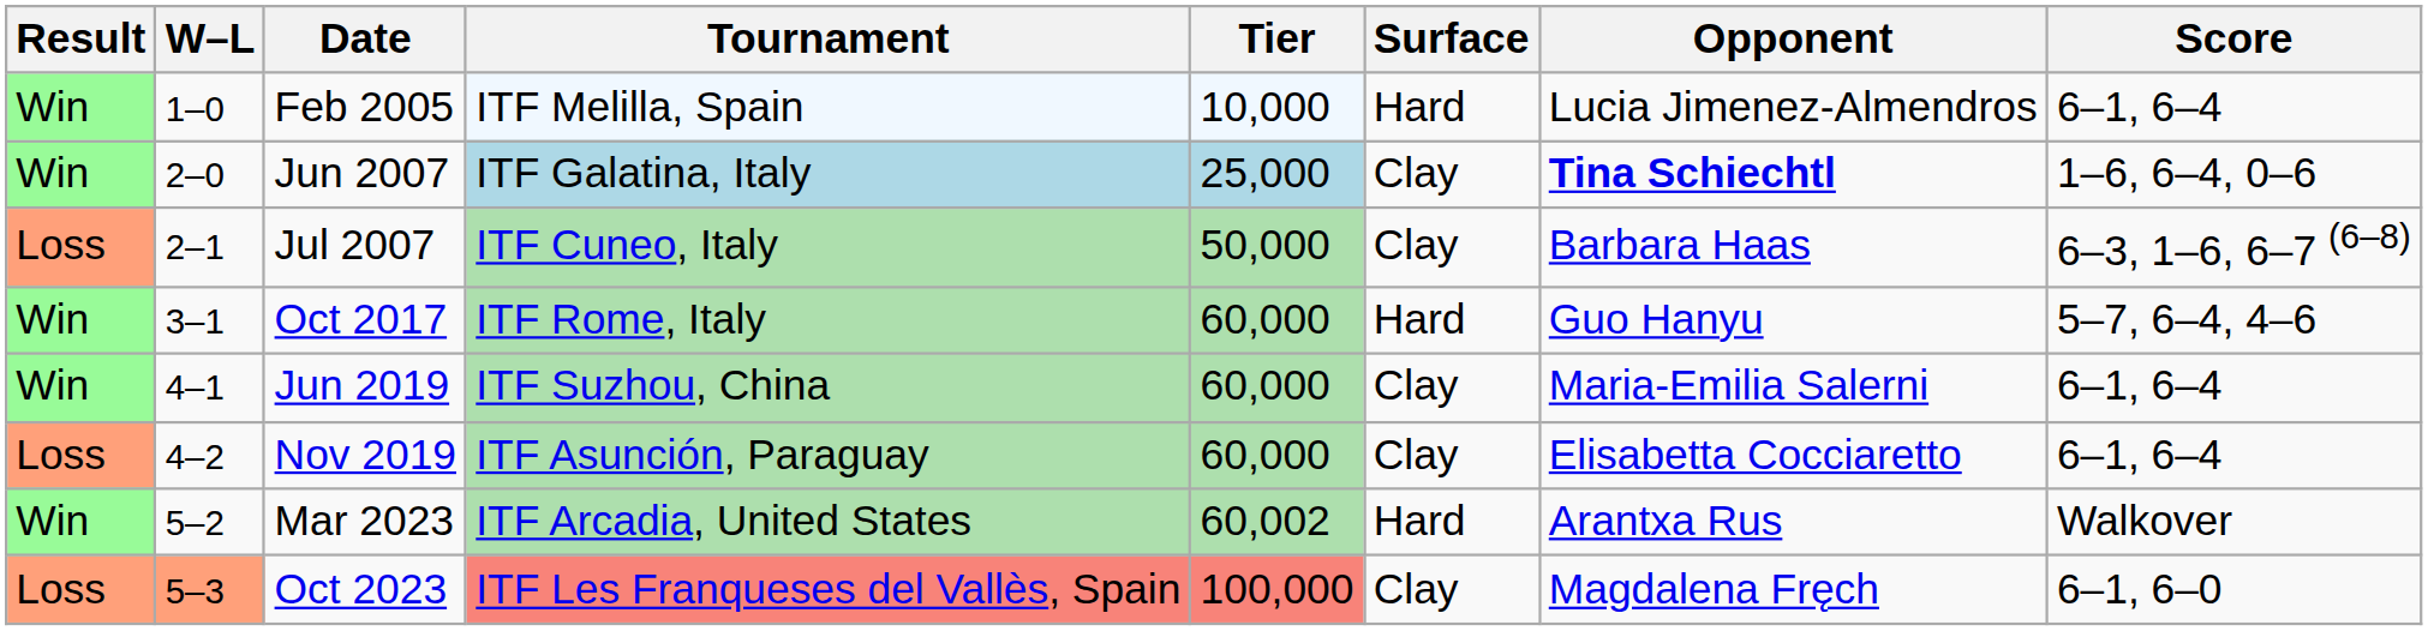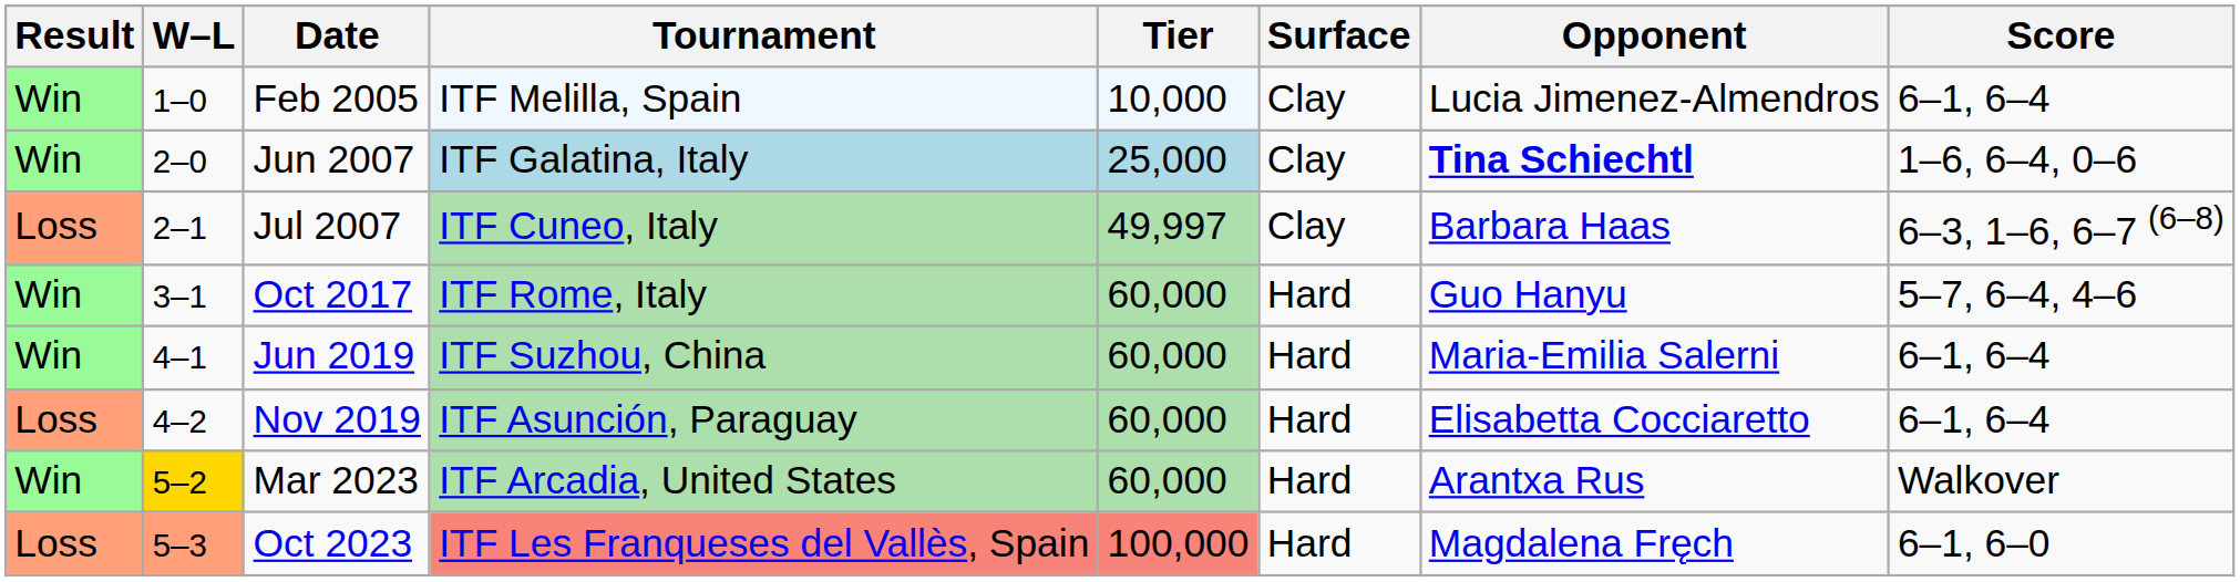 <table class="sortable wikitable">
 <tr>
 <th>Result</th>
 <th class="unsortable">W–L</th>
 <th>Date</th>
 <th>Tournament</th>
 <th>Tier</th>
 <th>Surface</th>
 <th>Opponent</th>
 <th class="unsortable">Score</th>
 </tr>
 <tr>
 <td bgcolor="98FB98">Win</td>
 <td><small>1–0</small></td>
 <td>Feb 2005</td>
 <td bgcolor="#f0f8ff">ITF Melilla, Spain</td>
 <td bgcolor="#f0f8ff">10,000</td>
-<td>Hard</td>
+<td>Clay</td>
 <td> Lucia Jimenez-Almendros</td>
 <td>6–1, 6–4</td>
 </tr>
 <tr>
 <td bgcolor="98FB98">Win</td>
 <td><small>2–0</small></td>
 <td>Jun 2007</td>
 <td style="background:lightblue;">ITF Galatina, Italy</td>
 <td style="background:lightblue;">25,000</td>
 <td>Clay</td>
 <td><strong> <a href='#'>Tina Schiechtl</a></strong></td>
 <td>1–6, 6–4, 0–6</td>
 </tr>
 <tr>
 <td style="background:#ffa07a;">Loss</td>
 <td><small>2–1</small></td>
 <td>Jul 2007</td>
 <td style="background:#addfad;"><a href='#'>ITF Cuneo</a>, Italy</td>
-<td style="background:#addfad;">50,000</td>
+<td style="background:#addfad;">49,997</td>
 <td>Clay</td>
 <td> <a href='#'>Barbara Haas</a></td>
 <td>6–3, 1–6, 6–7 <sup> (6–8) </sup></td>
 </tr>
 <tr>
 <td bgcolor="98FB98">Win</td>
 <td><small>3–1</small></td>
 <td><a href='#'>Oct 2017</a></td>
 <td style="background:#addfad;"><a href='#'>ITF Rome</a>, Italy</td>
 <td style="background:#addfad;">60,000</td>
 <td>Hard</td>
 <td> <a href='#'>Guo Hanyu</a></td>
 <td>5–7, 6–4, 4–6</td>
 </tr>
 <tr>
 <td bgcolor="98FB98">Win</td>
 <td><small>4–1</small></td>
 <td><a href='#'>Jun 2019</a></td>
 <td style="background:#addfad;"><a href='#'>ITF Suzhou</a>, China</td>
 <td style="background:#addfad;">60,000</td>
-<td>Clay</td>
+<td>Hard</td>
 <td> <a href='#'>Maria-Emilia Salerni</a></td>
 <td>6–1, 6–4</td>
 </tr>
 <tr>
 <td style="background:#ffa07a;">Loss</td>
 <td><small>4–2</small></td>
 <td><a href='#'>Nov 2019</a></td>
 <td style="background:#addfad;"><a href='#'>ITF Asunción</a>, Paraguay</td>
 <td style="background:#addfad;">60,000</td>
-<td>Clay</td>
+<td>Hard</td>
 <td> <a href='#'>Elisabetta Cocciaretto</a></td>
 <td>6–1, 6–4</td>
 </tr>
 <tr>
 <td style="background:#98fb98;">Win</td>
-<td><small>5–2</small></td>
+<td style="background: gold;"><small>5–2</small></td>
 <td>Mar 2023</td>
 <td bgcolor=addfad><a href='#'>ITF Arcadia</a>, United States</td>
-<td bgcolor=addfad>60,002</td>
+<td bgcolor=addfad>60,000</td>
 <td>Hard</td>
 <td> <a href='#'>Arantxa Rus</a></td>
 <td>Walkover</td>
 </tr>
 <tr>
 <td style="background:#ffa07a;">Loss</td>
 <td style="background: lightsalmon;"><small>5–3</small></td>
 <td><a href='#'>Oct 2023</a></td>
 <td bgcolor=f88379><a href='#'>ITF Les Franqueses del Vallès</a>, Spain</td>
 <td bgcolor=f88379>100,000</td>
-<td>Clay</td>
+<td>Hard</td>
 <td> <a href='#'>Magdalena Fręch</a></td>
 <td>6–1, 6–0</td>
 </tr>
 </table>
